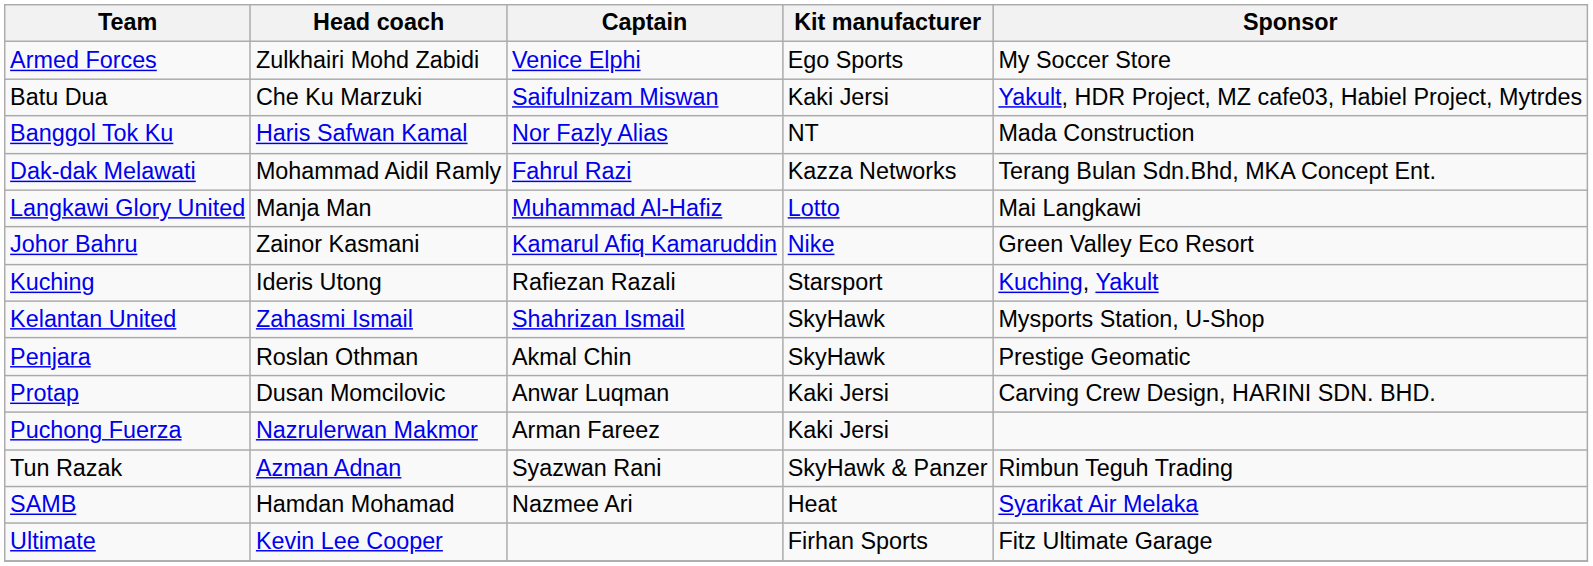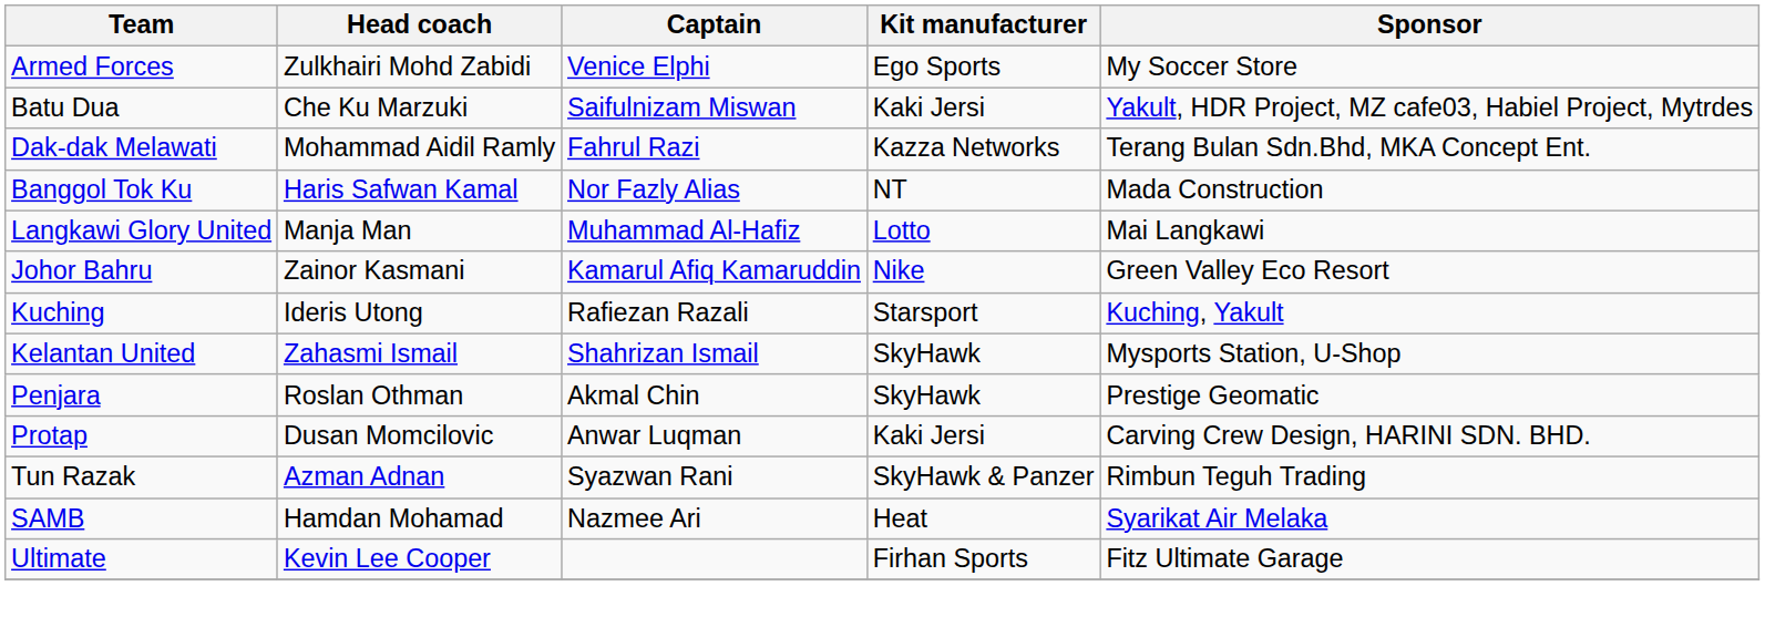 <table class="wikitable sortable">
 <tr>
 <th>Team</th>
 <th>Head coach</th>
 <th>Captain</th>
 <th>Kit manufacturer</th>
 <th>Sponsor</th>
 </tr>
 <tr>
 <td><a href='#'>Armed Forces</a></td>
 <td> Zulkhairi Mohd Zabidi</td>
 <td> <a href='#'>Venice Elphi</a></td>
 <td>Ego Sports</td>
 <td>My Soccer Store</td>
 </tr>
 <tr>
 <td>Batu Dua</td>
 <td> Che Ku Marzuki</td>
 <td> <a href='#'>Saifulnizam Miswan</a></td>
 <td>Kaki Jersi</td>
 <td><a href='#'>Yakult</a>, HDR Project, MZ cafe03, Habiel Project, Mytrdes</td>
 </tr>
 <tr>
+<td><a href='#'>Dak-dak Melawati</a></td>
+<td> Mohammad Aidil Ramly</td>
+<td> <a href='#'>Fahrul Razi</a></td>
+<td>Kazza Networks</td>
+<td>Terang Bulan Sdn.Bhd, MKA Concept Ent.</td>
+</tr>
+<tr>
 <td><a href='#'>Banggol Tok Ku</a></td>
 <td> <a href='#'>Haris Safwan Kamal</a></td>
 <td> <a href='#'>Nor Fazly Alias</a></td>
 <td>NT</td>
 <td>Mada Construction</td>
-</tr>
-<tr>
-<td><a href='#'>Dak-dak Melawati</a></td>
-<td> Mohammad Aidil Ramly</td>
-<td> <a href='#'>Fahrul Razi</a></td>
-<td>Kazza Networks</td>
-<td>Terang Bulan Sdn.Bhd, MKA Concept Ent.</td>
 </tr>
 <tr>
 <td><a href='#'>Langkawi Glory United</a></td>
 <td> Manja Man</td>
 <td> <a href='#'>Muhammad Al-Hafiz</a></td>
 <td><a href='#'>Lotto</a></td>
 <td>Mai Langkawi</td>
 </tr>
 <tr>
 <td><a href='#'>Johor Bahru</a></td>
 <td> Zainor Kasmani</td>
 <td> <a href='#'>Kamarul Afiq Kamaruddin</a></td>
 <td><a href='#'>Nike</a></td>
 <td>Green Valley Eco Resort</td>
 </tr>
 <tr>
 <td><a href='#'>Kuching</a></td>
 <td>  Ideris Utong</td>
 <td> Rafiezan Razali</td>
 <td>Starsport</td>
 <td><a href='#'>Kuching</a>, <a href='#'>Yakult</a></td>
 </tr>
 <tr>
 <td><a href='#'>Kelantan United</a></td>
 <td> <a href='#'>Zahasmi Ismail</a></td>
 <td> <a href='#'>Shahrizan Ismail</a></td>
 <td>SkyHawk</td>
 <td>Mysports Station, U-Shop</td>
 </tr>
 <tr>
 <td><a href='#'>Penjara</a></td>
 <td> Roslan Othman</td>
 <td> Akmal Chin</td>
 <td>SkyHawk</td>
 <td>Prestige Geomatic</td>
 </tr>
 <tr>
 <td><a href='#'>Protap</a></td>
 <td> Dusan Momcilovic</td>
 <td> Anwar Luqman</td>
 <td>Kaki Jersi</td>
 <td>Carving Crew Design, HARINI SDN. BHD.</td>
 </tr>
 <tr>
-<td><a href='#'>Puchong Fuerza</a></td>
-<td> <a href='#'>Nazrulerwan Makmor</a></td>
-<td> Arman Fareez</td>
-<td>Kaki Jersi</td>
-<td></td>
-</tr>
-<tr>
 <td>Tun Razak</td>
 <td> <a href='#'>Azman Adnan</a></td>
 <td> Syazwan Rani</td>
 <td>SkyHawk & Panzer</td>
 <td>Rimbun Teguh Trading</td>
 </tr>
 <tr>
 <td><a href='#'>SAMB</a></td>
 <td> Hamdan Mohamad</td>
 <td> Nazmee Ari</td>
 <td>Heat</td>
 <td><a href='#'>Syarikat Air Melaka</a></td>
 </tr>
 <tr>
 <td><a href='#'>Ultimate</a></td>
 <td> <a href='#'>Kevin Lee Cooper</a></td>
 <td></td>
 <td>Firhan Sports</td>
 <td>Fitz Ultimate Garage</td>
 </tr>
 <tr>
 </tr>
 </table>
